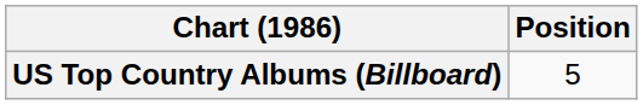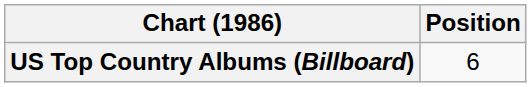 <table class="wikitable plainrowheaders" style="text-align:center">
 <tr>
 <th scope="col">Chart (1986)</th>
 <th scope="col">Position</th>
 </tr>
 <tr>
 <th scope="row">US Top Country Albums (<em>Billboard</em>)</th>
-<td>5</td>
+<td>6</td>
 </tr>
 </table>
